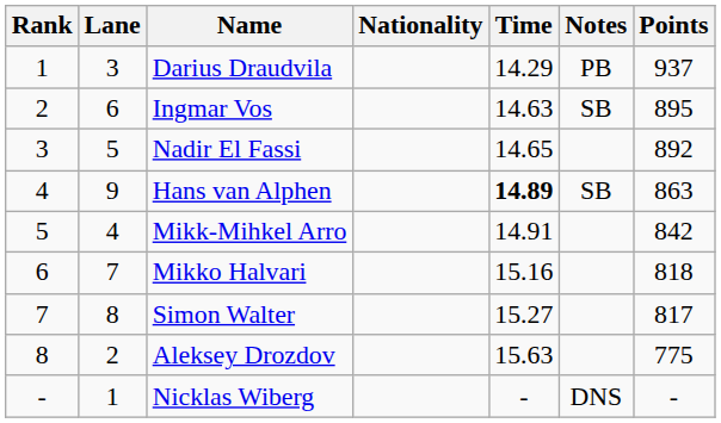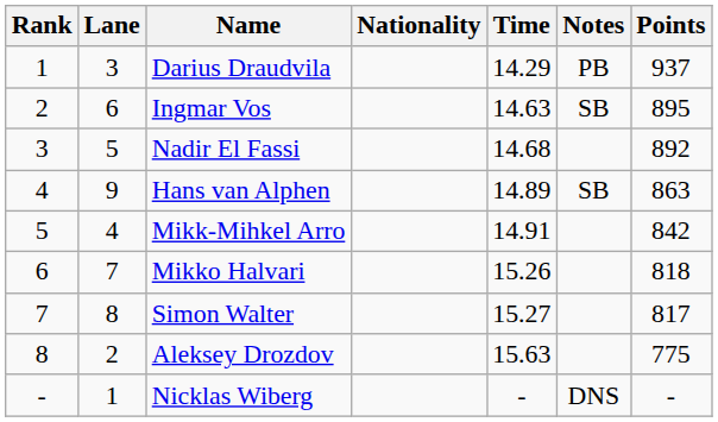 <table class="wikitable sortable" style="text-align:center">
 <tr>
 <th>Rank</th>
 <th>Lane</th>
 <th>Name</th>
 <th>Nationality</th>
 <th>Time</th>
 <th>Notes</th>
 <th>Points</th>
 </tr>
 <tr>
 <td>1</td>
 <td>3</td>
 <td align="left"><a href='#'>Darius Draudvila</a></td>
 <td align=left></td>
 <td>14.29</td>
 <td>PB</td>
 <td>937</td>
 </tr>
 <tr>
 <td>2</td>
 <td>6</td>
 <td align="left"><a href='#'>Ingmar Vos</a></td>
 <td align=left></td>
 <td>14.63</td>
 <td>SB</td>
 <td>895</td>
 </tr>
 <tr>
 <td>3</td>
 <td>5</td>
 <td align="left"><a href='#'>Nadir El Fassi</a></td>
 <td align=left></td>
-<td>14.65</td>
+<td>14.68</td>
 <td></td>
 <td>892</td>
 </tr>
 <tr>
 <td>4</td>
 <td>9</td>
 <td align="left"><a href='#'>Hans van Alphen</a></td>
 <td align=left></td>
-<td><strong>14.89</strong></td>
+<td>14.89</td>
 <td>SB</td>
 <td>863</td>
 </tr>
 <tr>
 <td>5</td>
 <td>4</td>
 <td align="left"><a href='#'>Mikk-Mihkel Arro</a></td>
 <td align=left></td>
 <td>14.91</td>
 <td></td>
 <td>842</td>
 </tr>
 <tr>
 <td>6</td>
 <td>7</td>
 <td align="left"><a href='#'>Mikko Halvari</a></td>
 <td align=left></td>
-<td>15.16</td>
+<td>15.26</td>
 <td></td>
 <td>818</td>
 </tr>
 <tr>
 <td>7</td>
 <td>8</td>
 <td align="left"><a href='#'>Simon Walter</a></td>
 <td align=left></td>
 <td>15.27</td>
 <td></td>
 <td>817</td>
 </tr>
 <tr>
 <td>8</td>
 <td>2</td>
 <td align="left"><a href='#'>Aleksey Drozdov</a></td>
 <td align=left></td>
 <td>15.63</td>
 <td></td>
 <td>775</td>
 </tr>
 <tr>
 <td>-</td>
 <td>1</td>
 <td align="left"><a href='#'>Nicklas Wiberg</a></td>
 <td align=left></td>
 <td>-</td>
 <td>DNS</td>
 <td>-</td>
 </tr>
 </table>
